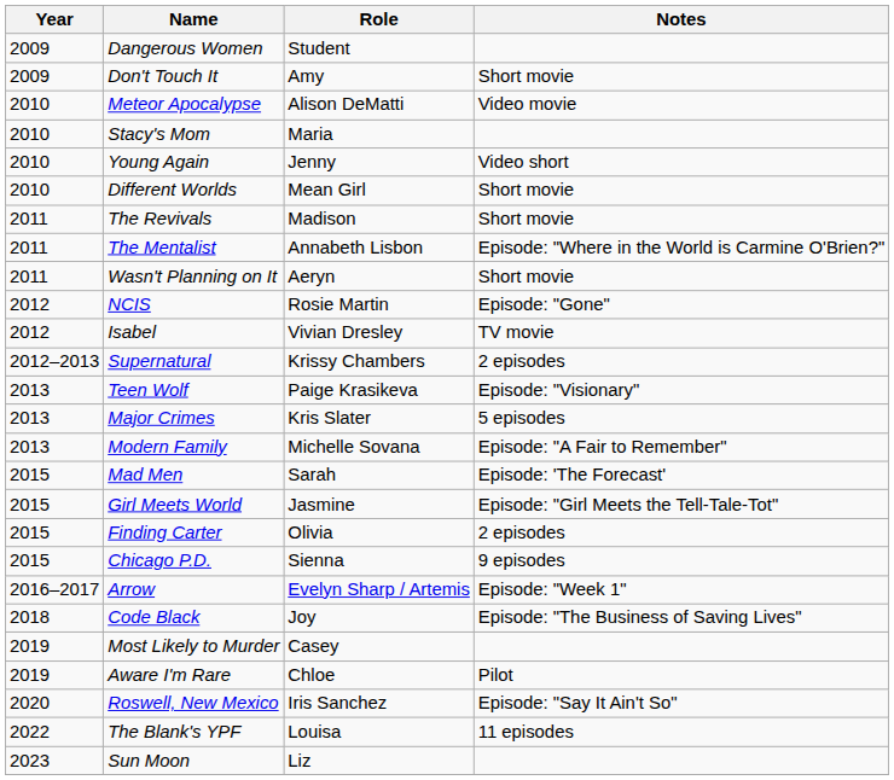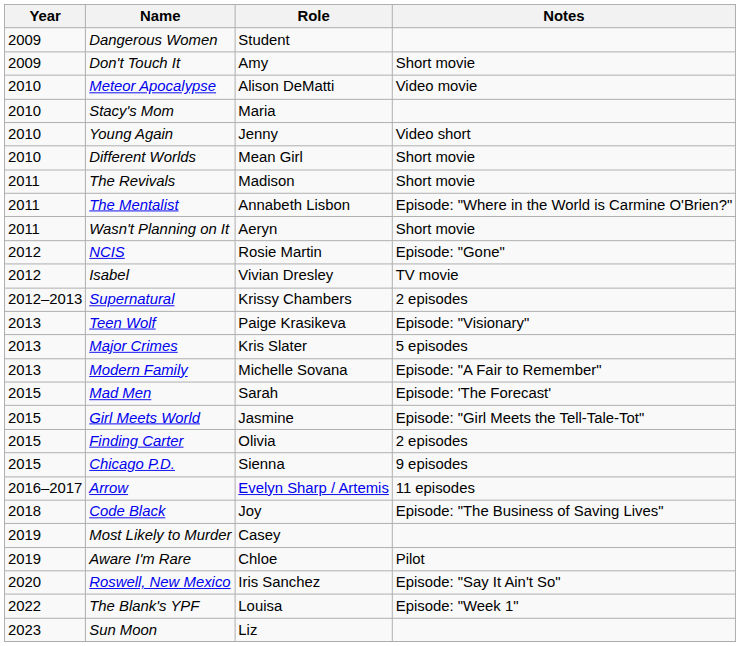 <table class="wikitable sortable">
 <tr>
 <th>Year</th>
 <th>Name</th>
 <th>Role</th>
 <th>Notes</th>
 </tr>
 <tr>
 <td>2009</td>
 <td><em>Dangerous Women</em></td>
 <td>Student</td>
 <td></td>
 </tr>
 <tr>
 <td>2009</td>
 <td><em>Don't Touch It</em></td>
 <td>Amy</td>
 <td>Short movie</td>
 </tr>
 <tr>
 <td>2010</td>
 <td><em><a href='#'>Meteor Apocalypse</a></em></td>
 <td>Alison DeMatti</td>
 <td>Video movie</td>
 </tr>
 <tr>
 <td>2010</td>
 <td><em>Stacy's Mom</em></td>
 <td>Maria</td>
 <td></td>
 </tr>
 <tr>
 <td>2010</td>
 <td><em>Young Again</em></td>
 <td>Jenny</td>
 <td>Video short</td>
 </tr>
 <tr>
 <td>2010</td>
 <td><em>Different Worlds</em></td>
 <td>Mean Girl</td>
 <td>Short movie</td>
 </tr>
 <tr>
 <td>2011</td>
 <td><em>The Revivals</em></td>
 <td>Madison</td>
 <td>Short movie</td>
 </tr>
 <tr>
 <td>2011</td>
 <td><em><a href='#'>The Mentalist</a></em></td>
 <td>Annabeth Lisbon</td>
 <td>Episode: "Where in the World is Carmine O'Brien?"</td>
 </tr>
 <tr>
 <td>2011</td>
 <td><em>Wasn't Planning on It</em></td>
 <td>Aeryn</td>
 <td>Short movie</td>
 </tr>
 <tr>
 <td>2012</td>
 <td><em><a href='#'>NCIS</a></em></td>
 <td>Rosie Martin</td>
 <td>Episode: "Gone"</td>
 </tr>
 <tr>
 <td>2012</td>
 <td><em>Isabel</em></td>
 <td>Vivian Dresley</td>
 <td>TV movie</td>
 </tr>
 <tr>
 <td>2012–2013</td>
 <td><em><a href='#'>Supernatural</a></em></td>
 <td>Krissy Chambers</td>
 <td>2 episodes</td>
 </tr>
 <tr>
 <td>2013</td>
 <td><em><a href='#'>Teen Wolf</a></em></td>
 <td>Paige Krasikeva</td>
 <td>Episode: "Visionary"</td>
 </tr>
 <tr>
 <td>2013</td>
 <td><em><a href='#'>Major Crimes</a></em></td>
 <td>Kris Slater</td>
 <td>5 episodes</td>
 </tr>
 <tr>
 <td>2013</td>
 <td><em><a href='#'>Modern Family</a></em></td>
 <td>Michelle Sovana</td>
 <td>Episode: "A Fair to Remember"</td>
 </tr>
 <tr>
 <td>2015</td>
 <td><em><a href='#'>Mad Men</a></em></td>
 <td>Sarah</td>
 <td>Episode: 'The Forecast'</td>
 </tr>
 <tr>
 <td>2015</td>
 <td><em><a href='#'>Girl Meets World</a></em></td>
 <td>Jasmine</td>
 <td>Episode: "Girl Meets the Tell-Tale-Tot"</td>
 </tr>
 <tr>
 <td>2015</td>
 <td><em><a href='#'>Finding Carter</a></em></td>
 <td>Olivia</td>
 <td>2 episodes</td>
 </tr>
 <tr>
 <td>2015</td>
 <td><em><a href='#'>Chicago P.D.</a></em></td>
 <td>Sienna</td>
 <td>9 episodes</td>
 </tr>
 <tr>
 <td>2016–2017</td>
 <td><em><a href='#'>Arrow</a></em></td>
 <td><a href='#'>Evelyn Sharp / Artemis</a></td>
-<td>Episode: "Week 1"</td>
+<td>11 episodes</td>
 </tr>
 <tr>
 <td>2018</td>
 <td><em><a href='#'>Code Black</a></em></td>
 <td>Joy</td>
 <td>Episode: "The Business of Saving Lives"</td>
 </tr>
 <tr>
 <td>2019</td>
 <td><em>Most Likely to Murder</em></td>
 <td>Casey</td>
 <td></td>
 </tr>
 <tr>
 <td>2019</td>
 <td><em>Aware I'm Rare</em></td>
 <td>Chloe</td>
 <td>Pilot</td>
 </tr>
 <tr>
 <td>2020</td>
 <td><em><a href='#'>Roswell, New Mexico</a></em></td>
 <td>Iris Sanchez</td>
 <td>Episode: "Say It Ain't So"</td>
 </tr>
 <tr>
 <td>2022</td>
 <td><em>The Blank's YPF</em></td>
 <td>Louisa</td>
-<td>11 episodes</td>
+<td>Episode: "Week 1"</td>
 </tr>
 <tr>
 <td>2023</td>
 <td><em>Sun Moon</em></td>
 <td>Liz</td>
 <td></td>
 </tr>
 <tr>
 </tr>
 </table>
